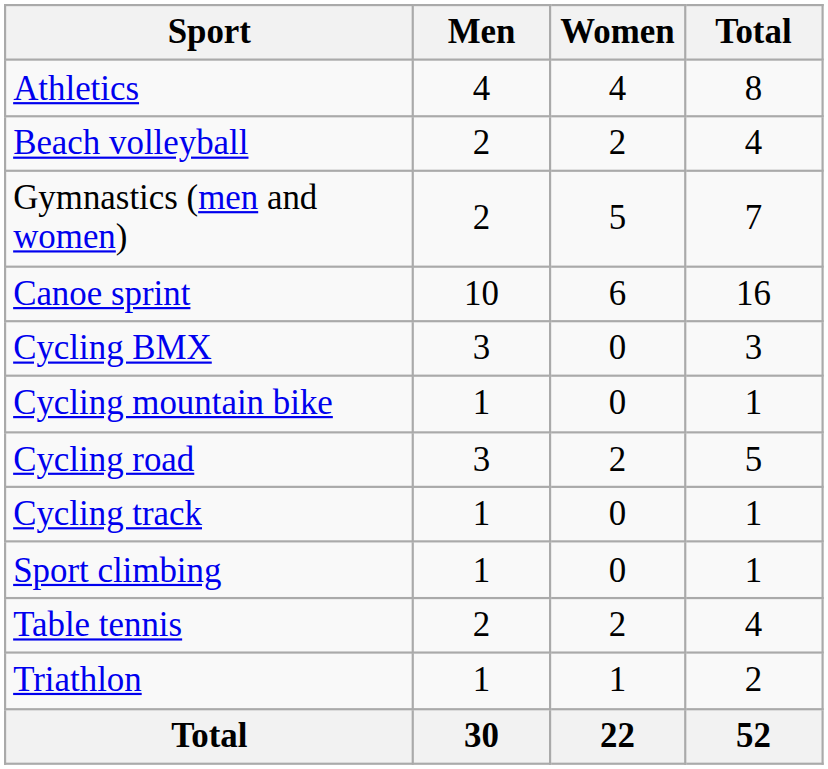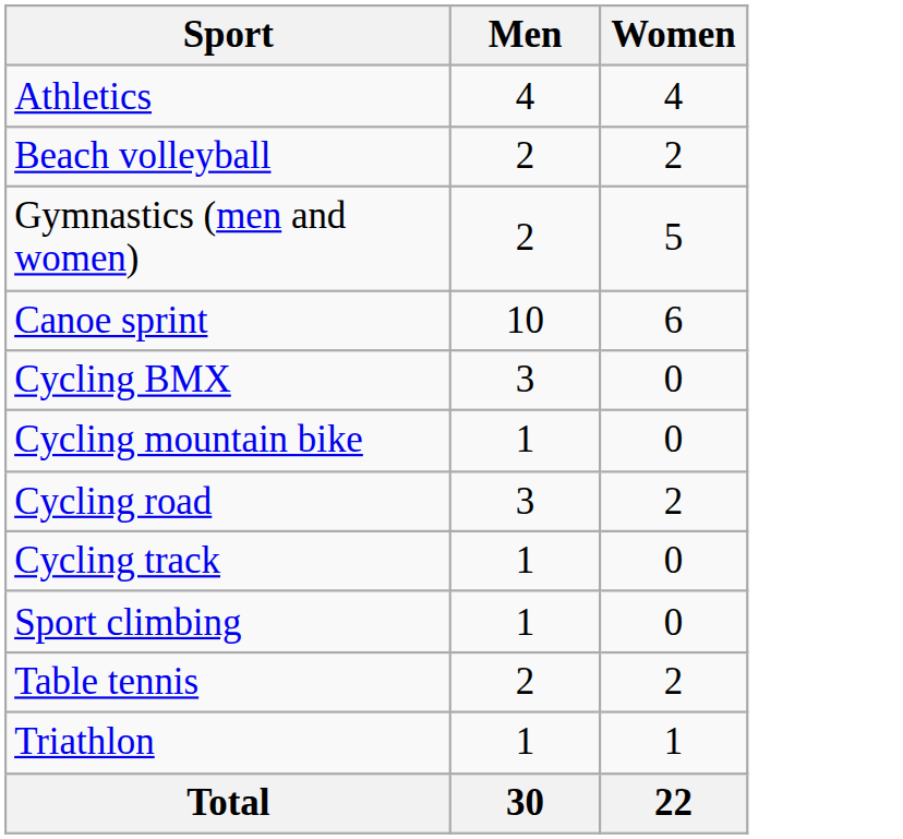 <table class="wikitable sortable" style="text-align:center;">
 <tr>
 <th width=180>Sport</th>
 <th width=55>Men</th>
 <th width=55>Women</th>
-<th width=55>Total</th>
 </tr>
 <tr>
 <td align=left><a href='#'>Athletics</a></td>
 <td>4</td>
 <td>4</td>
-<td>8</td>
 </tr>
 <tr>
 <td align=left><a href='#'>Beach volleyball</a></td>
 <td>2</td>
 <td>2</td>
-<td>4</td>
 </tr>
 <tr>
 <td align=left>Gymnastics (<a href='#'>men</a> and <a href='#'>women</a>)</td>
 <td>2</td>
 <td>5</td>
-<td>7</td>
 </tr>
 <tr>
 <td align=left><a href='#'>Canoe sprint</a></td>
 <td>10</td>
 <td>6</td>
-<td>16</td>
 </tr>
 <tr>
 <td align=left><a href='#'>Cycling BMX</a></td>
 <td>3</td>
 <td>0</td>
-<td>3</td>
 </tr>
 <tr>
 <td align=left><a href='#'>Cycling mountain bike</a></td>
 <td>1</td>
 <td>0</td>
-<td>1</td>
 </tr>
 <tr>
 <td align=left><a href='#'>Cycling road</a></td>
 <td>3</td>
 <td>2</td>
-<td>5</td>
 </tr>
 <tr>
 <td align=left><a href='#'>Cycling track</a></td>
 <td>1</td>
 <td>0</td>
-<td>1</td>
 </tr>
 <tr>
 <td align=left><a href='#'>Sport climbing</a></td>
 <td>1</td>
 <td>0</td>
-<td>1</td>
 </tr>
 <tr>
 <td align=left><a href='#'>Table tennis</a></td>
 <td>2</td>
 <td>2</td>
-<td>4</td>
 </tr>
 <tr>
 <td align=left><a href='#'>Triathlon</a></td>
 <td>1</td>
 <td>1</td>
-<td>2</td>
 </tr>
 <tr>
 <th align=left>Total</th>
 <th>30</th>
 <th>22</th>
-<th>52</th>
 </tr>
 </table>
